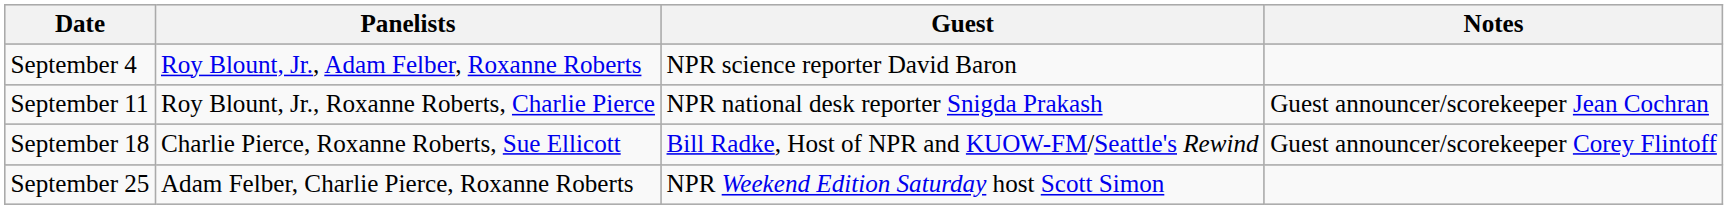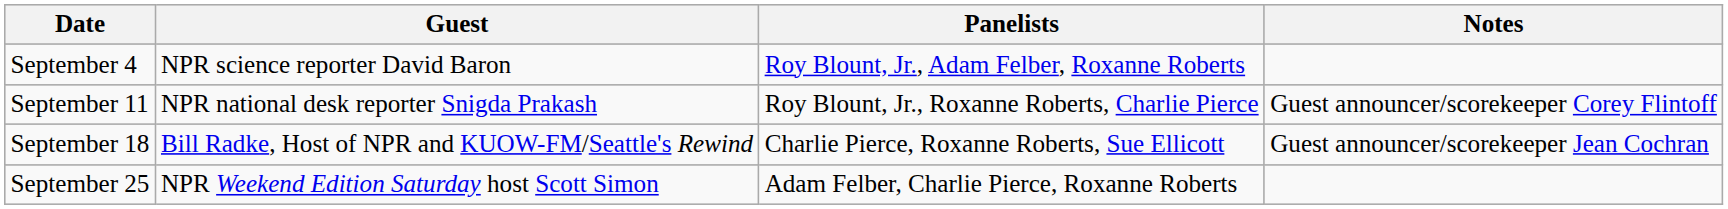 <table class="wikitable">
 <tr>
 <th>Date</th>
+<th>Guest</th>
 <th>Panelists</th>
-<th>Guest</th>
 <th>Notes</th>
 </tr>
 <tr>
 <td>September 4</td>
+<td>NPR science reporter David Baron</td>
 <td><a href='#'>Roy Blount, Jr.</a>, <a href='#'>Adam Felber</a>, <a href='#'>Roxanne Roberts</a></td>
-<td>NPR science reporter David Baron</td>
 <td></td>
 </tr>
 <tr>
 <td>September 11</td>
+<td>NPR national desk reporter <a href='#'>Snigda Prakash</a></td>
 <td>Roy Blount, Jr., Roxanne Roberts, <a href='#'>Charlie Pierce</a></td>
-<td>NPR national desk reporter <a href='#'>Snigda Prakash</a></td>
+<td>Guest announcer/scorekeeper <a href='#'>Corey Flintoff</a></td>
+</tr>
+<tr>
+<td>September 18</td>
+<td><a href='#'>Bill Radke</a>, Host of NPR and <a href='#'>KUOW-FM</a>/<a href='#'>Seattle's</a> <em>Rewind</em></td>
+<td>Charlie Pierce, Roxanne Roberts, <a href='#'>Sue Ellicott</a></td>
 <td>Guest announcer/scorekeeper <a href='#'>Jean Cochran</a></td>
 </tr>
 <tr>
-<td>September 18</td>
-<td>Charlie Pierce, Roxanne Roberts, <a href='#'>Sue Ellicott</a></td>
-<td><a href='#'>Bill Radke</a>, Host of NPR and <a href='#'>KUOW-FM</a>/<a href='#'>Seattle's</a> <em>Rewind</em></td>
-<td>Guest announcer/scorekeeper <a href='#'>Corey Flintoff</a></td>
-</tr>
-<tr>
 <td>September 25</td>
+<td>NPR <em><a href='#'>Weekend Edition Saturday</a></em> host <a href='#'>Scott Simon</a></td>
 <td>Adam Felber, Charlie Pierce, Roxanne Roberts</td>
-<td>NPR <em><a href='#'>Weekend Edition Saturday</a></em> host <a href='#'>Scott Simon</a></td>
 <td></td>
 </tr>
 </table>
